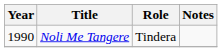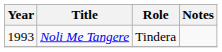 <table class="wikitable sortable">
 <tr>
 <th>Year</th>
 <th>Title</th>
 <th>Role</th>
 <th>Notes</th>
 </tr>
 <tr>
-<td>1990</td>
+<td>1993</td>
 <td><em><a href='#'>Noli Me Tangere</a></em></td>
 <td>Tindera</td>
 <td></td>
 </tr>
 <tr>
 </tr>
 </table>
